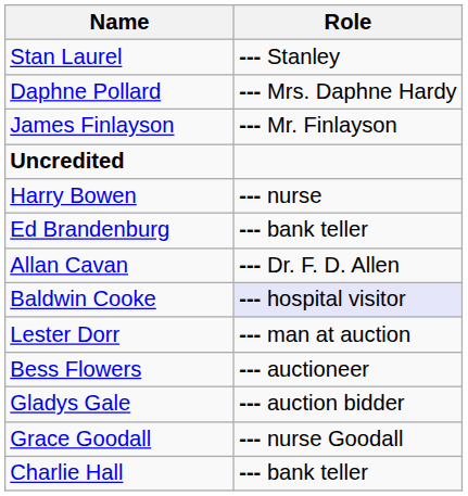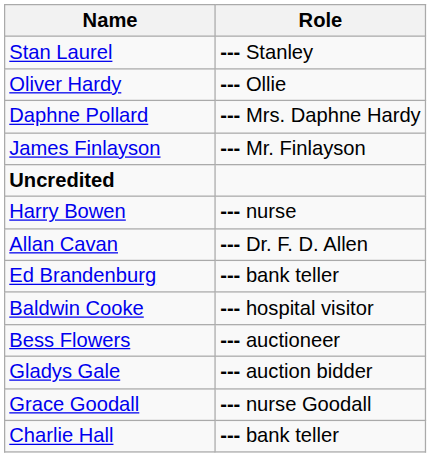 <table class=wikitable>
 <tr>
 <th>Name</th>
 <th>Role</th>
 </tr>
 <tr>
 <td style="width:10em"><a href='#'>Stan Laurel</a></td>
 <td><strong>---</strong> Stanley</td>
+</tr>
+<tr>
+<td><a href='#'>Oliver Hardy</a></td>
+<td><strong>---</strong> Ollie</td>
 </tr>
 <tr>
 <td><a href='#'>Daphne Pollard</a></td>
 <td><strong>---</strong> Mrs. Daphne Hardy</td>
 </tr>
 <tr>
 <td><a href='#'>James Finlayson</a></td>
 <td><strong>---</strong> Mr. Finlayson</td>
 </tr>
 <tr>
 <td><strong>Uncredited</strong></td>
 </tr>
 <tr>
 <td><a href='#'>Harry Bowen</a></td>
 <td><strong>---</strong> nurse</td>
 </tr>
 <tr>
+<td><a href='#'>Allan Cavan</a></td>
+<td><strong>---</strong> Dr. F. D. Allen</td>
+</tr>
+<tr>
 <td><a href='#'>Ed Brandenburg</a></td>
 <td><strong>---</strong> bank teller</td>
 </tr>
 <tr>
-<td><a href='#'>Allan Cavan</a></td>
-<td><strong>---</strong> Dr. F. D. Allen</td>
-</tr>
-<tr>
 <td><a href='#'>Baldwin Cooke</a></td>
-<td style="background: lavender;"><strong>---</strong> hospital visitor</td>
-</tr>
-<tr>
-<td><a href='#'>Lester Dorr</a></td>
-<td><strong>---</strong> man at auction</td>
+<td><strong>---</strong> hospital visitor</td>
 </tr>
 <tr>
 <td><a href='#'>Bess Flowers</a></td>
 <td><strong>---</strong> auctioneer</td>
 </tr>
 <tr>
 <td><a href='#'>Gladys Gale</a></td>
 <td><strong>---</strong> auction bidder</td>
 </tr>
 <tr>
 <td><a href='#'>Grace Goodall</a></td>
 <td><strong>---</strong> nurse Goodall</td>
 </tr>
 <tr>
 <td><a href='#'>Charlie Hall</a></td>
 <td><strong>---</strong> bank teller</td>
 </tr>
 </table>
